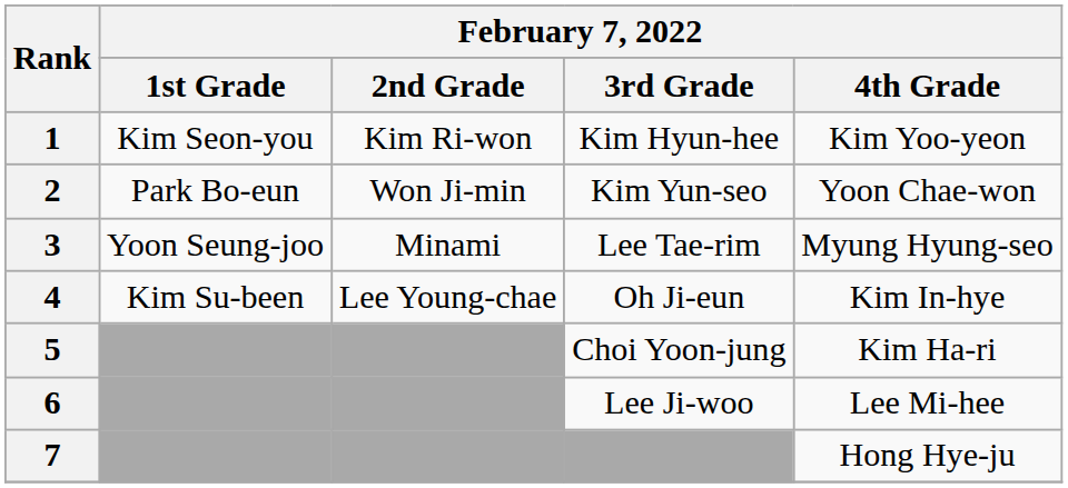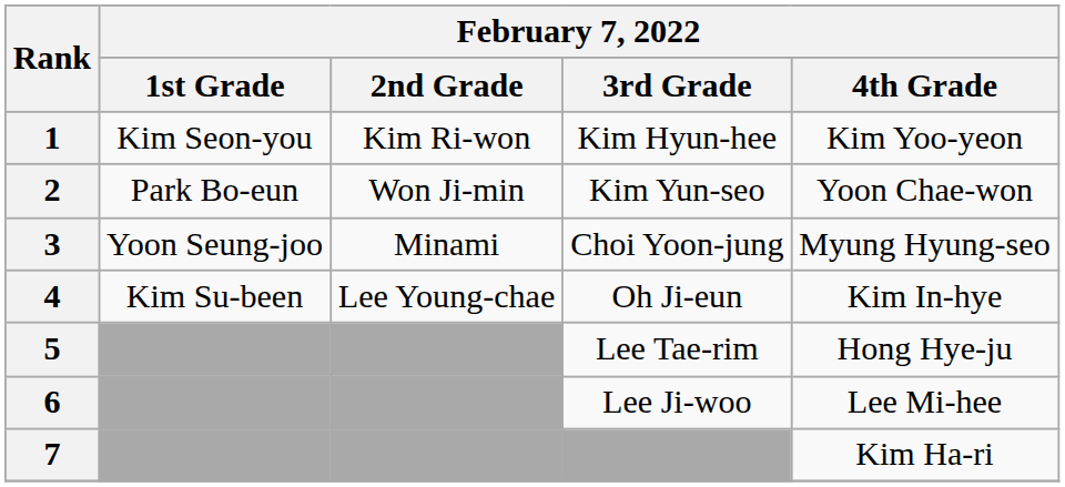 <table class="wikitable sortable" style="text-align:center">
 <tr>
 <th rowspan="2">Rank</th>
 <th colspan="4">February 7, 2022</th>
 </tr>
 <tr>
 <th>1st Grade</th>
 <th>2nd Grade</th>
 <th>3rd Grade</th>
 <th>4th Grade</th>
 </tr>
 <tr>
 <th>1</th>
 <td>Kim Seon-you</td>
 <td>Kim Ri-won</td>
 <td>Kim Hyun-hee</td>
 <td>Kim Yoo-yeon</td>
 </tr>
 <tr>
 <th>2</th>
 <td>Park Bo-eun</td>
 <td>Won Ji-min</td>
 <td>Kim Yun-seo</td>
 <td>Yoon Chae-won</td>
 </tr>
 <tr>
 <th>3</th>
 <td>Yoon Seung-joo</td>
 <td>Minami</td>
-<td>Lee Tae-rim</td>
+<td>Choi Yoon-jung</td>
 <td>Myung Hyung-seo</td>
 </tr>
 <tr>
 <th>4</th>
 <td>Kim Su-been</td>
 <td>Lee Young-chae</td>
 <td>Oh Ji-eun</td>
 <td>Kim In-hye</td>
 </tr>
 <tr>
 <th>5</th>
 <td style="background:darkgray;"></td>
 <td style="background:darkgray;"></td>
-<td>Choi Yoon-jung</td>
-<td>Kim Ha-ri</td>
+<td>Lee Tae-rim</td>
+<td>Hong Hye-ju</td>
 </tr>
 <tr>
 <th>6</th>
 <td style="background:darkgray;"></td>
 <td style="background:darkgray;"></td>
 <td>Lee Ji-woo</td>
 <td>Lee Mi-hee</td>
 </tr>
 <tr>
 <th>7</th>
 <td style="background:darkgray;"></td>
 <td style="background:darkgray;"></td>
 <td style="background:darkgray;"></td>
-<td>Hong Hye-ju</td>
+<td>Kim Ha-ri</td>
 </tr>
 <tr>
 </tr>
 </table>
